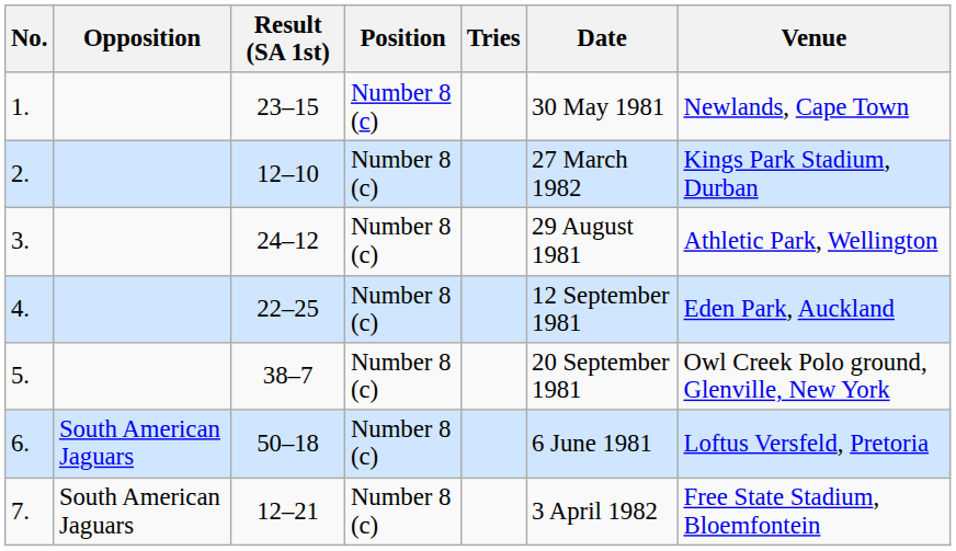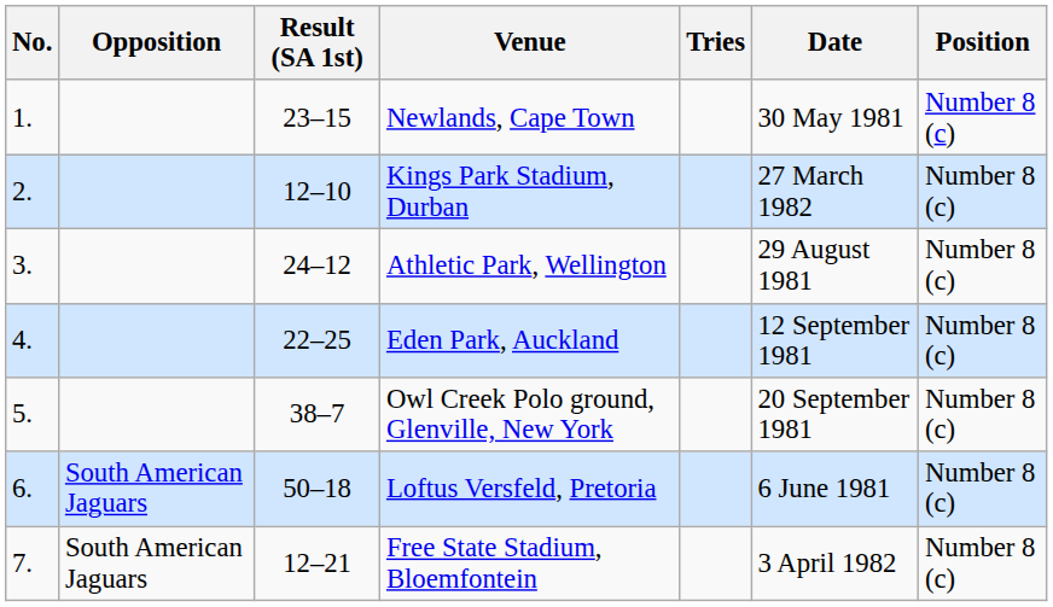 <table class="wikitable sortable">
 <tr>
 <th>No.</th>
 <th>Opposition</th>
 <th>Result (SA 1st)</th>
-<th>Position</th>
+<th>Venue</th>
 <th>Tries</th>
 <th>Date</th>
-<th>Venue</th>
+<th>Position</th>
 </tr>
 <tr>
 <td>1.</td>
 <td></td>
 <td align="center">23–15</td>
-<td><a href='#'>Number 8</a> (<a href='#'>c</a>)</td>
+<td><a href='#'>Newlands</a>, <a href='#'>Cape Town</a></td>
 <td></td>
 <td>30 May 1981</td>
-<td><a href='#'>Newlands</a>, <a href='#'>Cape Town</a></td>
+<td><a href='#'>Number 8</a> (<a href='#'>c</a>)</td>
 </tr>
 <tr style="background: #D0E6FF;">
 <td>2.</td>
 <td></td>
 <td align="center">12–10</td>
-<td>Number 8 (c)</td>
+<td><a href='#'>Kings Park Stadium</a>, <a href='#'>Durban</a></td>
 <td></td>
 <td>27 March 1982</td>
-<td><a href='#'>Kings Park Stadium</a>, <a href='#'>Durban</a></td>
+<td>Number 8 (c)</td>
 </tr>
 <tr>
 <td>3.</td>
 <td></td>
 <td align="center">24–12</td>
-<td>Number 8 (c)</td>
+<td><a href='#'>Athletic Park</a>, <a href='#'>Wellington</a></td>
 <td></td>
 <td>29 August 1981</td>
-<td><a href='#'>Athletic Park</a>, <a href='#'>Wellington</a></td>
+<td>Number 8 (c)</td>
 </tr>
 <tr style="background: #D0E6FF;">
 <td>4.</td>
 <td></td>
 <td align="center">22–25</td>
-<td>Number 8 (c)</td>
+<td><a href='#'>Eden Park</a>, <a href='#'>Auckland</a></td>
 <td></td>
 <td>12 September 1981</td>
-<td><a href='#'>Eden Park</a>, <a href='#'>Auckland</a></td>
+<td>Number 8 (c)</td>
 </tr>
 <tr>
 <td>5.</td>
 <td></td>
 <td align="center">38–7</td>
-<td>Number 8 (c)</td>
+<td>Owl Creek Polo ground, <a href='#'>Glenville, New York</a></td>
 <td></td>
 <td>20 September 1981</td>
-<td>Owl Creek Polo ground, <a href='#'>Glenville, New York</a></td>
+<td>Number 8 (c)</td>
 </tr>
 <tr style="background: #D0E6FF;">
 <td>6.</td>
 <td> <a href='#'>South American Jaguars</a></td>
 <td align="center">50–18</td>
-<td>Number 8 (c)</td>
+<td><a href='#'>Loftus Versfeld</a>, <a href='#'>Pretoria</a></td>
 <td></td>
 <td>6 June 1981</td>
-<td><a href='#'>Loftus Versfeld</a>, <a href='#'>Pretoria</a></td>
+<td>Number 8 (c)</td>
 </tr>
 <tr>
 <td>7.</td>
 <td> South American Jaguars</td>
 <td align="center">12–21</td>
-<td>Number 8 (c)</td>
+<td><a href='#'>Free State Stadium</a>, <a href='#'>Bloemfontein</a></td>
 <td></td>
 <td>3 April 1982</td>
-<td><a href='#'>Free State Stadium</a>, <a href='#'>Bloemfontein</a></td>
+<td>Number 8 (c)</td>
 </tr>
 </table>
